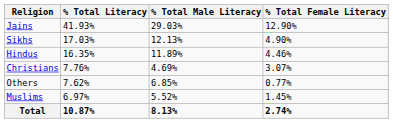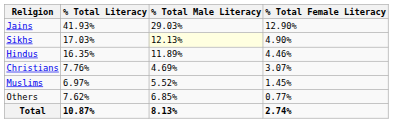 <table class="wikitable sortable">
 <tr>
 <th>Religion</th>
 <th>% Total Literacy</th>
 <th>% Total Male Literacy</th>
 <th>% Total Female Literacy</th>
 </tr>
 <tr>
 <td><a href='#'>Jains</a></td>
 <td>41.93%</td>
 <td>29.03%</td>
 <td>12.90%</td>
 </tr>
 <tr>
 <td><a href='#'>Sikhs</a></td>
 <td>17.03%</td>
-<td>12.13%</td>
+<td style="background: lightyellow;">12.13%</td>
 <td>4.90%</td>
 </tr>
 <tr>
 <td><a href='#'>Hindus</a></td>
 <td>16.35%</td>
 <td>11.89%</td>
 <td>4.46%</td>
 </tr>
 <tr>
 <td><a href='#'>Christians</a></td>
 <td>7.76%</td>
 <td>4.69%</td>
 <td>3.07%</td>
 </tr>
 <tr>
+<td><a href='#'>Muslims</a></td>
+<td>6.97%</td>
+<td>5.52%</td>
+<td>1.45%</td>
+</tr>
+<tr>
 <td>Others</td>
 <td>7.62%</td>
 <td>6.85%</td>
 <td>0.77%</td>
-</tr>
-<tr>
-<td><a href='#'>Muslims</a></td>
-<td>6.97%</td>
-<td>5.52%</td>
-<td>1.45%</td>
 </tr>
 <tr>
 <th>Total</th>
 <td><strong>10.87%</strong></td>
 <td><strong>8.13%</strong></td>
 <td><strong>2.74%</strong></td>
 </tr>
 </table>
